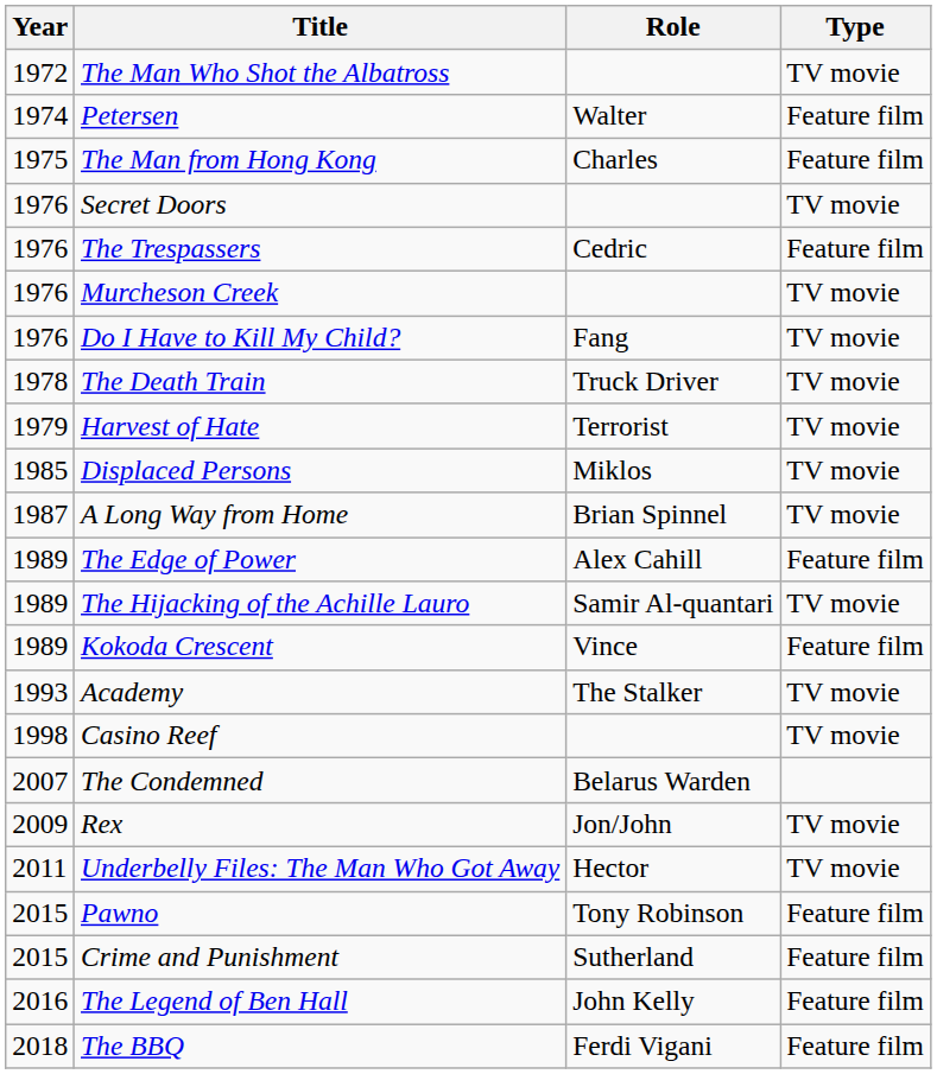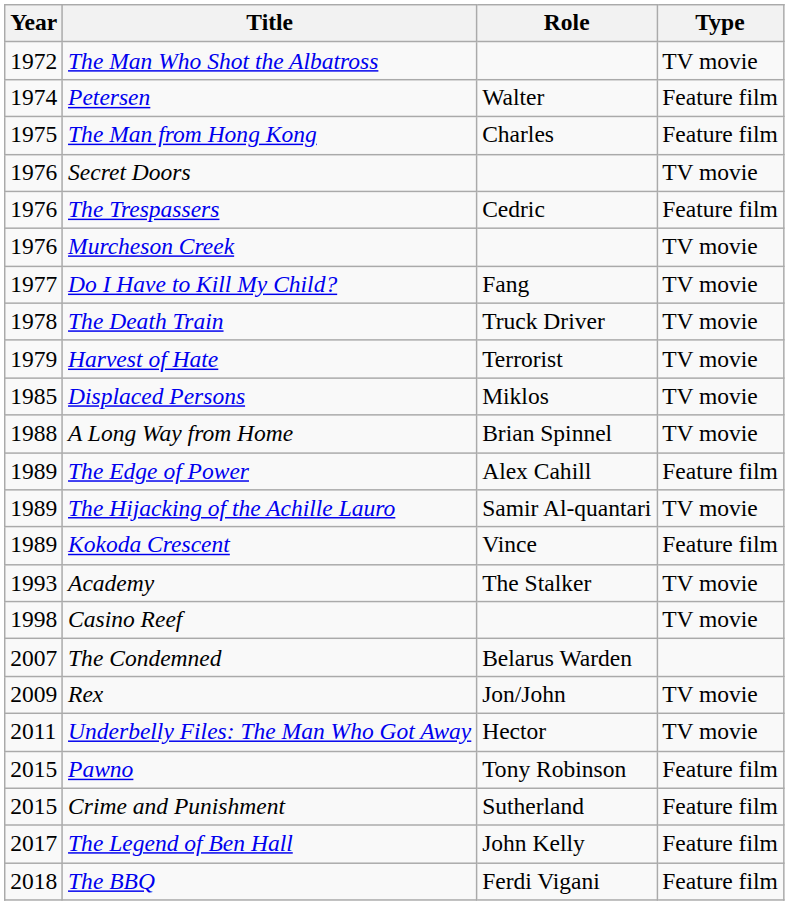 <table class="wikitable">
 <tr>
 <th>Year</th>
 <th>Title</th>
 <th>Role</th>
 <th>Type</th>
 </tr>
 <tr>
 <td>1972</td>
 <td><em><a href='#'>The Man Who Shot the Albatross</a></em></td>
 <td></td>
 <td>TV movie</td>
 </tr>
 <tr>
 <td>1974</td>
 <td><em><a href='#'>Petersen</a></em></td>
 <td>Walter</td>
 <td>Feature film</td>
 </tr>
 <tr>
 <td>1975</td>
 <td><em><a href='#'>The Man from Hong Kong</a></em></td>
 <td>Charles</td>
 <td>Feature film</td>
 </tr>
 <tr>
 <td>1976</td>
 <td><em>Secret Doors</em></td>
 <td></td>
 <td>TV movie</td>
 </tr>
 <tr>
 <td>1976</td>
 <td><em><a href='#'>The Trespassers</a></em></td>
 <td>Cedric</td>
 <td>Feature film</td>
 </tr>
 <tr>
 <td>1976</td>
 <td><em><a href='#'>Murcheson Creek</a></em></td>
 <td></td>
 <td>TV movie</td>
 </tr>
 <tr>
-<td>1976</td>
+<td>1977</td>
 <td><em><a href='#'>Do I Have to Kill My Child?</a></em></td>
 <td>Fang</td>
 <td>TV movie</td>
 </tr>
 <tr>
 <td>1978</td>
 <td><em><a href='#'>The Death Train</a></em></td>
 <td>Truck Driver</td>
 <td>TV movie</td>
 </tr>
 <tr>
 <td>1979</td>
 <td><em><a href='#'>Harvest of Hate</a></em></td>
 <td>Terrorist</td>
 <td>TV movie</td>
 </tr>
 <tr>
 <td>1985</td>
 <td><em><a href='#'>Displaced Persons</a></em></td>
 <td>Miklos</td>
 <td>TV movie</td>
 </tr>
 <tr>
-<td>1987</td>
+<td>1988</td>
 <td><em>A Long Way from Home</em></td>
 <td>Brian Spinnel</td>
 <td>TV movie</td>
 </tr>
 <tr>
 <td>1989</td>
 <td><em><a href='#'>The Edge of Power</a></em></td>
 <td>Alex Cahill</td>
 <td>Feature film</td>
 </tr>
 <tr>
 <td>1989</td>
 <td><em><a href='#'>The Hijacking of the Achille Lauro</a></em></td>
 <td>Samir Al-quantari</td>
 <td>TV movie</td>
 </tr>
 <tr>
 <td>1989</td>
 <td><em><a href='#'>Kokoda Crescent</a></em></td>
 <td>Vince</td>
 <td>Feature film</td>
 </tr>
 <tr>
 <td>1993</td>
 <td><em>Academy</em></td>
 <td>The Stalker</td>
 <td>TV movie</td>
 </tr>
 <tr>
 <td>1998</td>
 <td><em>Casino Reef</em></td>
 <td></td>
 <td>TV movie</td>
 </tr>
 <tr>
 <td>2007</td>
 <td><em>The Condemned</em></td>
 <td>Belarus Warden</td>
 <td></td>
 </tr>
 <tr>
 <td>2009</td>
 <td><em>Rex</em></td>
 <td>Jon/John</td>
 <td>TV movie</td>
 </tr>
 <tr>
 <td>2011</td>
 <td><em><a href='#'>Underbelly Files: The Man Who Got Away</a></em></td>
 <td>Hector</td>
 <td>TV movie</td>
 </tr>
 <tr>
 <td>2015</td>
 <td><em><a href='#'>Pawno</a></em></td>
 <td>Tony Robinson</td>
 <td>Feature film</td>
 </tr>
 <tr>
 <td>2015</td>
 <td><em>Crime and Punishment</em></td>
 <td>Sutherland</td>
 <td>Feature film</td>
 </tr>
 <tr>
-<td>2016</td>
+<td>2017</td>
 <td><em><a href='#'>The Legend of Ben Hall</a></em></td>
 <td>John Kelly</td>
 <td>Feature film</td>
 </tr>
 <tr>
 <td>2018</td>
 <td><em><a href='#'>The BBQ</a></em></td>
 <td>Ferdi Vigani</td>
 <td>Feature film</td>
 </tr>
 </table>
